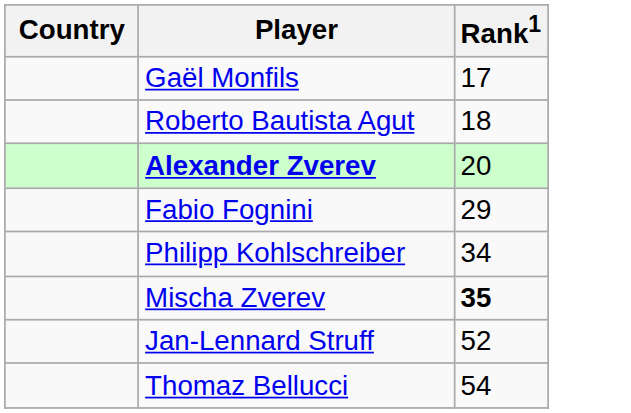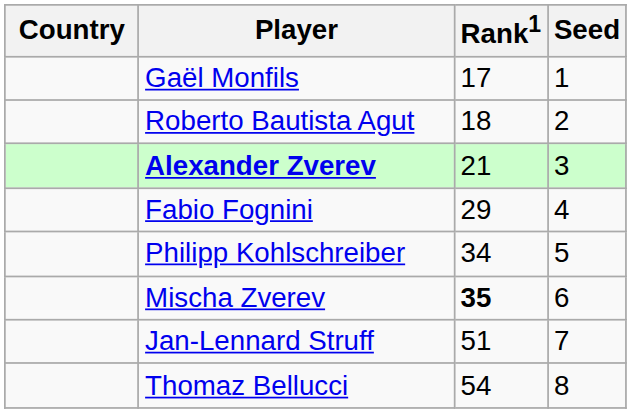 <table class=wikitable>
 <tr>
 <th width="70">Country</th>
 <th width="175">Player</th>
 <th>Rank<sup>1</sup></th>
+<th>Seed</th>
 </tr>
 <tr>
 <td></td>
 <td><a href='#'>Gaël Monfils</a></td>
 <td>17</td>
+<td>1</td>
 </tr>
 <tr>
 <td></td>
 <td><a href='#'>Roberto Bautista Agut</a></td>
 <td>18</td>
+<td>2</td>
 </tr>
 <tr style="background:#cfc;">
 <td></td>
 <td><strong><a href='#'>Alexander Zverev</a></strong></td>
-<td>20</td>
+<td>21</td>
+<td>3</td>
 </tr>
 <tr>
 <td></td>
 <td><a href='#'>Fabio Fognini</a></td>
 <td>29</td>
+<td>4</td>
 </tr>
 <tr>
 <td></td>
 <td><a href='#'>Philipp Kohlschreiber</a></td>
 <td>34</td>
+<td>5</td>
 </tr>
 <tr>
 <td></td>
 <td><a href='#'>Mischa Zverev</a></td>
 <td><strong>35</strong></td>
+<td>6</td>
 </tr>
 <tr>
 <td></td>
 <td><a href='#'>Jan-Lennard Struff</a></td>
-<td>52</td>
+<td>51</td>
+<td>7</td>
 </tr>
 <tr>
 <td></td>
 <td><a href='#'>Thomaz Bellucci</a></td>
 <td>54</td>
+<td>8</td>
 </tr>
 </table>
